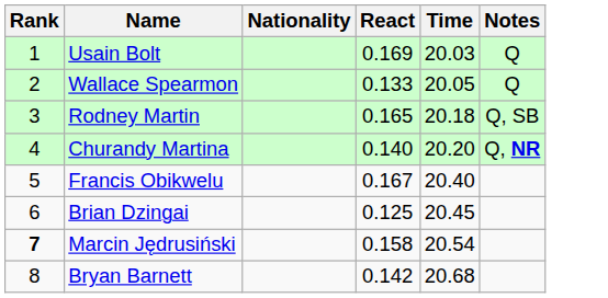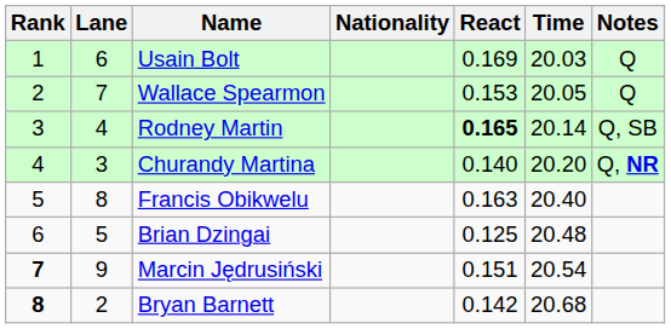 <table class="wikitable sortable" style="text-align:center">
 <tr>
 <th>Rank</th>
+<th>Lane</th>
 <th>Name</th>
 <th>Nationality</th>
 <th>React</th>
 <th>Time</th>
 <th>Notes</th>
 </tr>
 <tr bgcolor=ccffcc>
 <td>1</td>
+<td>6</td>
 <td align=left><a href='#'>Usain Bolt</a></td>
 <td align=left></td>
 <td>0.169</td>
 <td>20.03</td>
 <td>Q</td>
 </tr>
 <tr bgcolor=ccffcc>
 <td>2</td>
+<td>7</td>
 <td align=left><a href='#'>Wallace Spearmon</a></td>
 <td align=left></td>
-<td>0.133</td>
+<td>0.153</td>
 <td>20.05</td>
 <td>Q</td>
 </tr>
 <tr bgcolor=ccffcc>
 <td>3</td>
+<td>4</td>
 <td align=left><a href='#'>Rodney Martin</a></td>
 <td align=left></td>
-<td>0.165</td>
-<td>20.18</td>
+<td><strong>0.165</strong></td>
+<td>20.14</td>
 <td>Q, SB</td>
 </tr>
 <tr bgcolor=ccffcc>
 <td>4</td>
+<td>3</td>
 <td align=left><a href='#'>Churandy Martina</a></td>
 <td align=left></td>
 <td>0.140</td>
 <td>20.20</td>
 <td>Q, <strong><a href='#'>NR</a></strong></td>
 </tr>
 <tr>
 <td>5</td>
+<td>8</td>
 <td align=left><a href='#'>Francis Obikwelu</a></td>
 <td align=left></td>
-<td>0.167</td>
+<td>0.163</td>
 <td>20.40</td>
 <td></td>
 </tr>
 <tr>
 <td>6</td>
+<td>5</td>
 <td align=left><a href='#'>Brian Dzingai</a></td>
 <td align=left></td>
 <td>0.125</td>
-<td>20.45</td>
+<td>20.48</td>
 <td></td>
 </tr>
 <tr>
 <td><strong>7</strong></td>
+<td>9</td>
 <td align=left><a href='#'>Marcin Jędrusiński</a></td>
 <td align=left></td>
-<td>0.158</td>
+<td>0.151</td>
 <td>20.54</td>
 <td></td>
 </tr>
 <tr>
-<td>8</td>
+<td><strong>8</strong></td>
+<td>2</td>
 <td align=left><a href='#'>Bryan Barnett</a></td>
 <td align=left></td>
 <td>0.142</td>
 <td>20.68</td>
 <td></td>
 </tr>
 </table>
